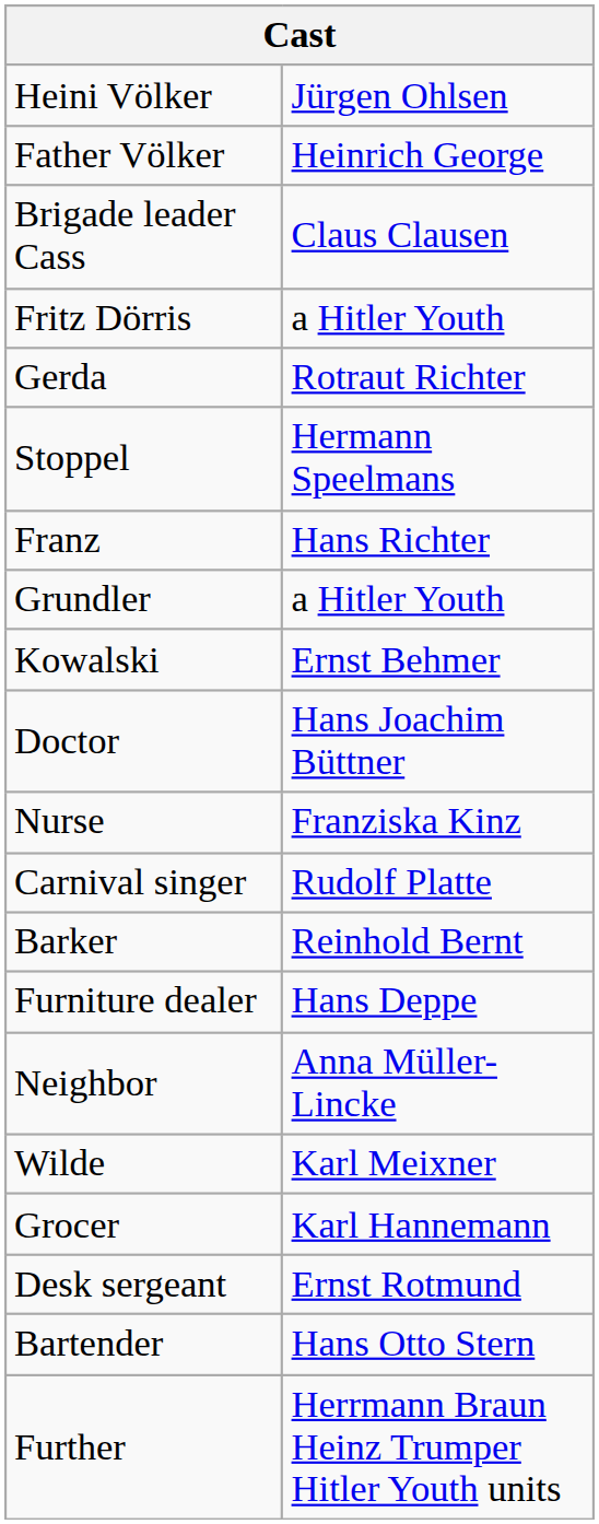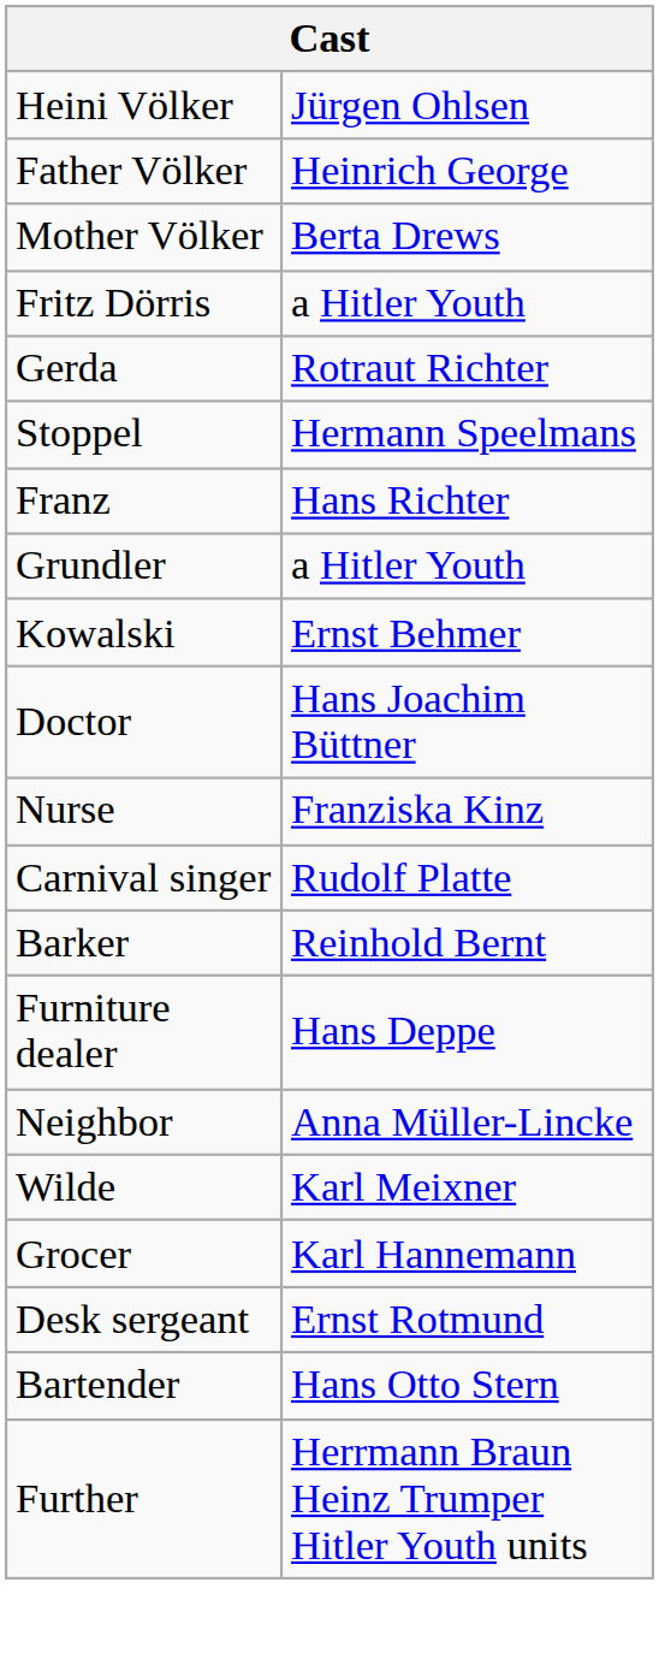 <table class="wikitable collapsible collapsed" width="250px">
 <tr>
 <th colspan="2">Cast</th>
 </tr>
 <tr>
 <td>Heini Völker</td>
 <td><a href='#'>Jürgen Ohlsen</a></td>
 </tr>
 <tr>
 <td>Father Völker</td>
 <td><a href='#'>Heinrich George</a></td>
 </tr>
 <tr>
-<td>Brigade leader Cass</td>
-<td><a href='#'>Claus Clausen</a></td>
+<td>Mother Völker</td>
+<td><a href='#'>Berta Drews</a></td>
 </tr>
 <tr>
 <td>Fritz Dörris</td>
 <td>a <a href='#'>Hitler Youth</a></td>
 </tr>
 <tr>
 <td>Gerda</td>
 <td><a href='#'>Rotraut Richter</a></td>
 </tr>
 <tr>
 <td>Stoppel</td>
 <td><a href='#'>Hermann Speelmans</a></td>
 </tr>
 <tr>
 <td>Franz</td>
 <td><a href='#'>Hans Richter</a></td>
 </tr>
 <tr>
 <td>Grundler</td>
 <td>a <a href='#'>Hitler Youth</a></td>
 </tr>
 <tr>
 <td>Kowalski</td>
 <td><a href='#'>Ernst Behmer</a></td>
 </tr>
 <tr>
 <td>Doctor</td>
 <td><a href='#'>Hans Joachim Büttner</a></td>
 </tr>
 <tr>
 <td>Nurse</td>
 <td><a href='#'>Franziska Kinz</a></td>
 </tr>
 <tr>
 <td>Carnival singer</td>
 <td><a href='#'>Rudolf Platte</a></td>
 </tr>
 <tr>
 <td>Barker</td>
 <td><a href='#'>Reinhold Bernt</a></td>
 </tr>
 <tr>
 <td>Furniture dealer</td>
 <td><a href='#'>Hans Deppe</a></td>
 </tr>
 <tr>
 <td>Neighbor</td>
 <td><a href='#'>Anna Müller-Lincke</a></td>
 </tr>
 <tr>
 <td>Wilde</td>
 <td><a href='#'>Karl Meixner</a></td>
 </tr>
 <tr>
 <td>Grocer</td>
 <td><a href='#'>Karl Hannemann</a></td>
 </tr>
 <tr>
 <td>Desk sergeant</td>
 <td><a href='#'>Ernst Rotmund</a></td>
 </tr>
 <tr>
 <td>Bartender</td>
 <td><a href='#'>Hans Otto Stern</a></td>
 </tr>
 <tr>
 <td>Further</td>
 <td><a href='#'>Herrmann Braun</a><br><a href='#'>Heinz Trumper</a><br><a href='#'>Hitler Youth</a> units</td>
 </tr>
 </table>
